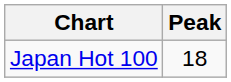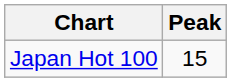 <table class="wikitable">
 <tr>
 <th>Chart</th>
 <th>Peak</th>
 </tr>
 <tr>
 <td><a href='#'>Japan Hot 100</a></td>
-<td style="text-align:center;">18</td>
+<td style="text-align:center;">15</td>
 </tr>
 </table>
